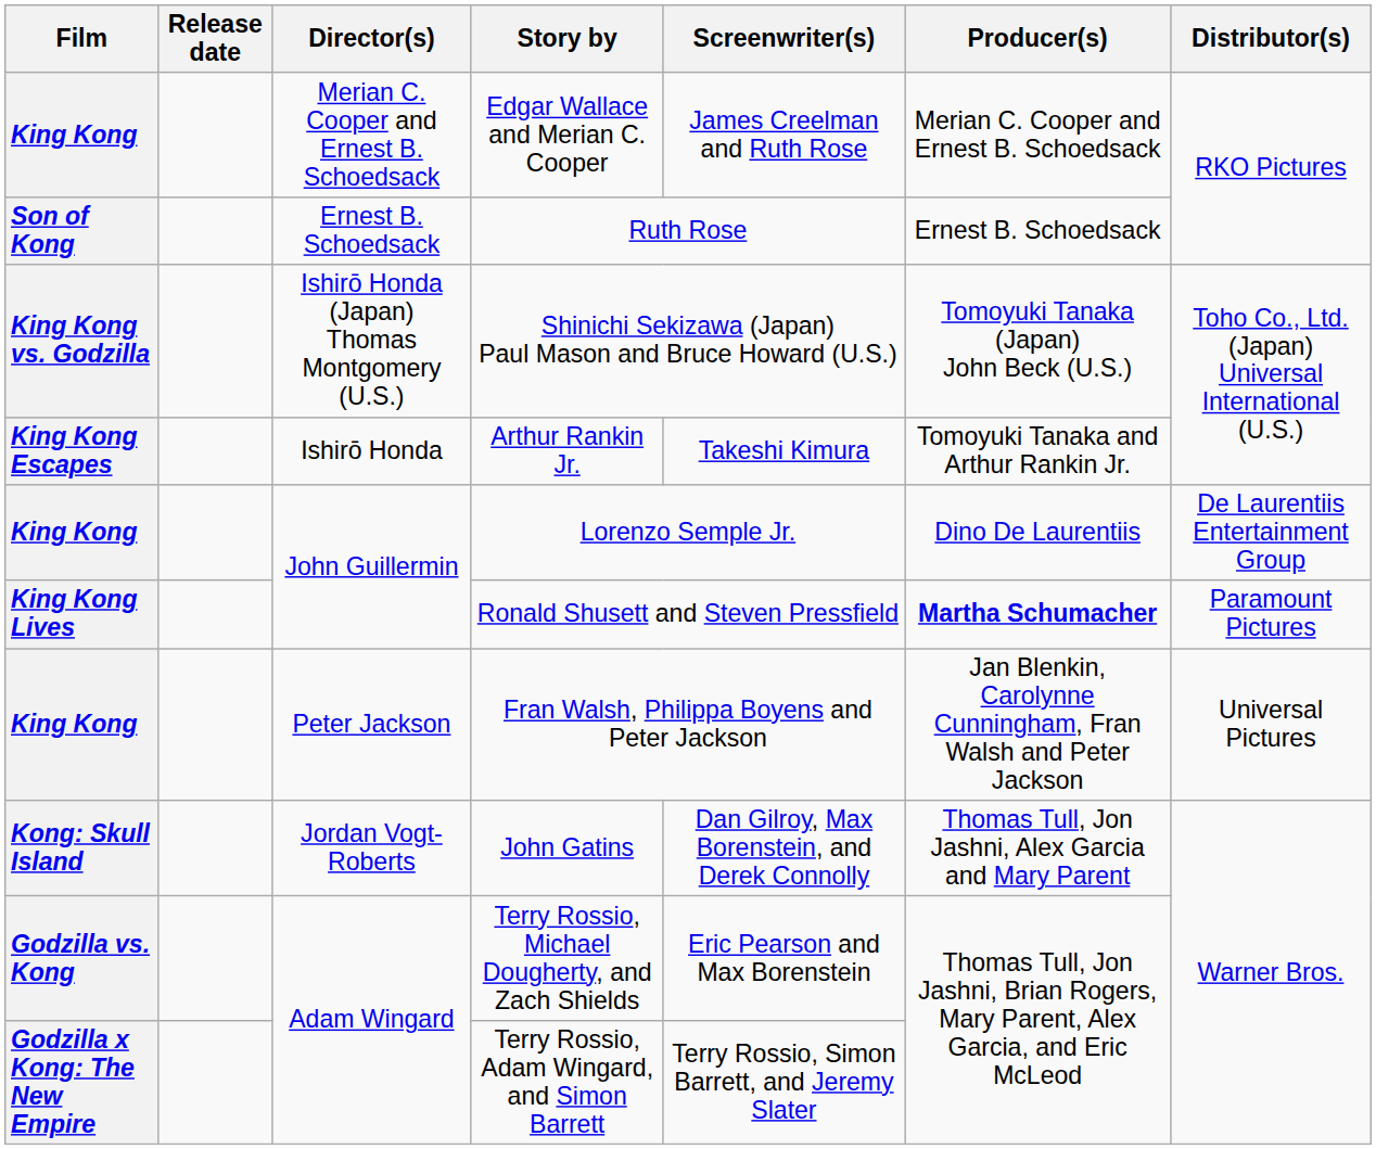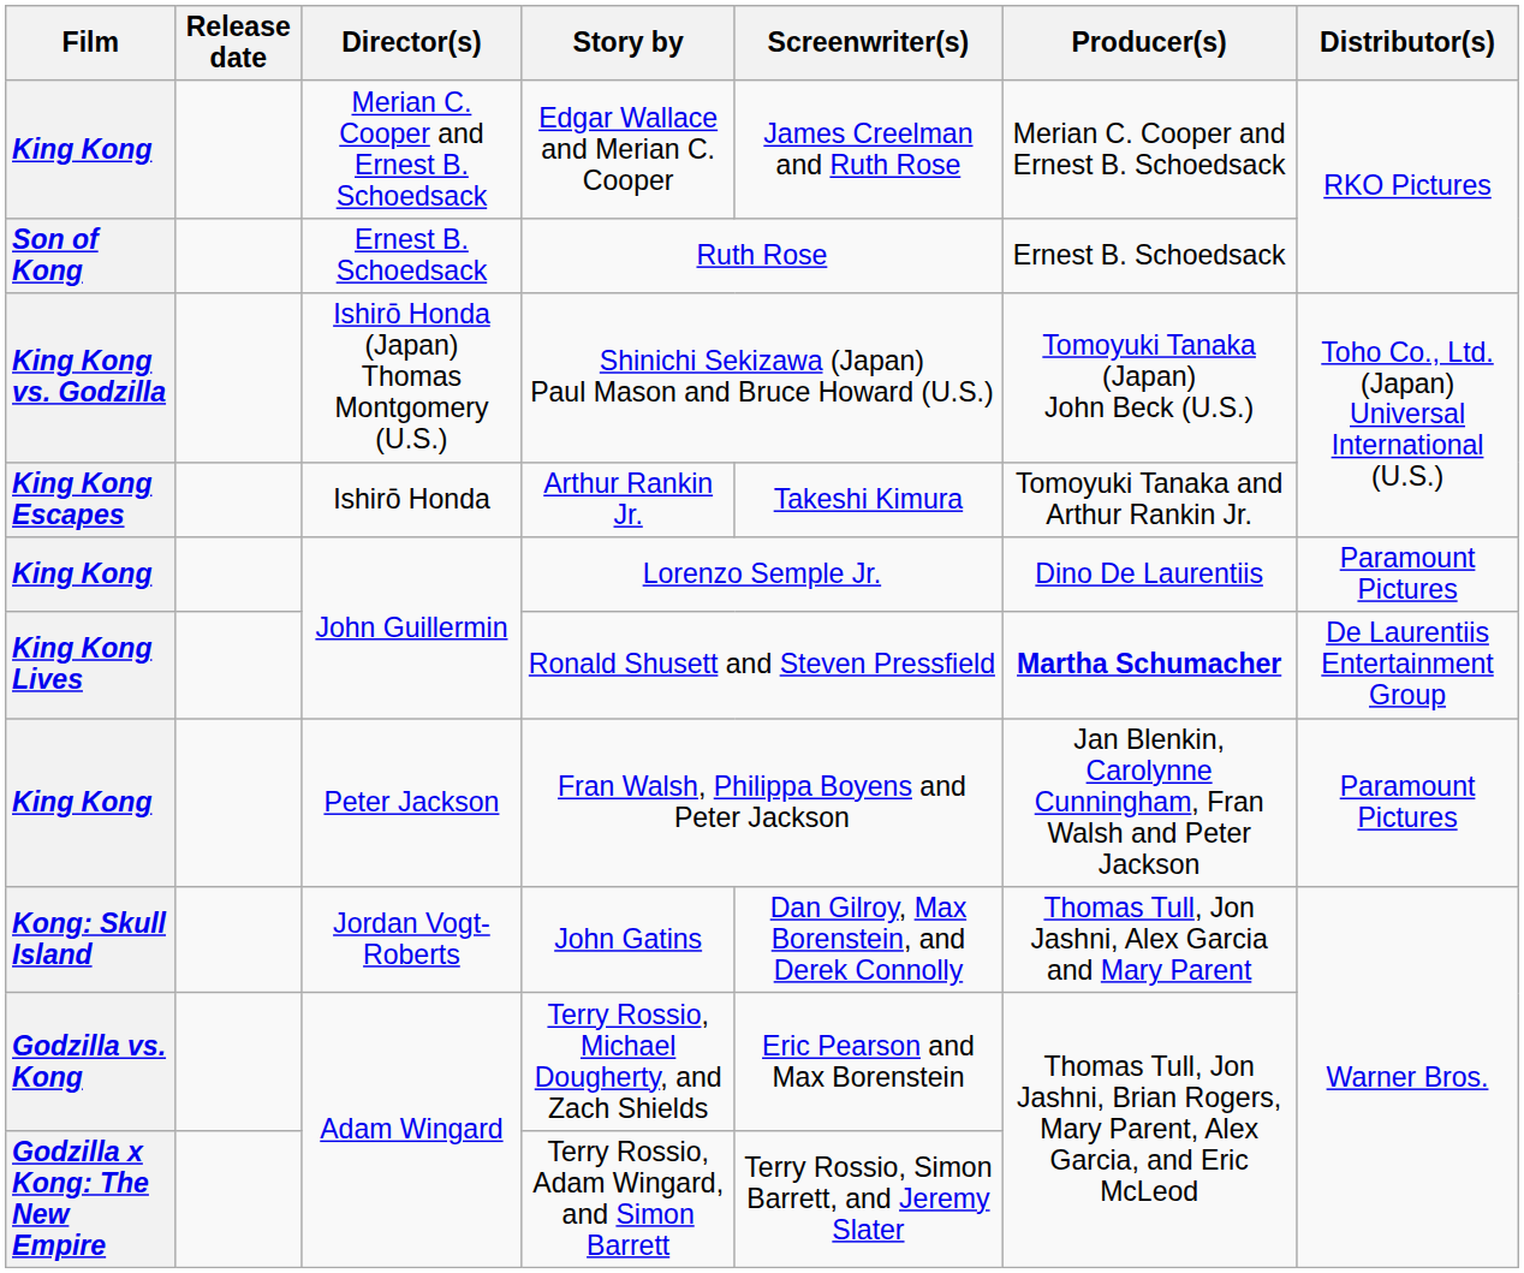 <table class="wikitable plainrowheaders" style="text-align:center; width:99%;">
 <tr>
 <th>Film</th>
 <th>Release date</th>
 <th>Director(s)</th>
 <th>Story by</th>
 <th>Screenwriter(s)</th>
 <th>Producer(s)</th>
 <th>Distributor(s)</th>
 </tr>
 <tr>
 <th scope="row" style="text-align:left"><em><a href='#'>King Kong</a></em></th>
 <td style="text-align:left"></td>
 <td><a href='#'>Merian C. Cooper</a> and <a href='#'>Ernest B. Schoedsack</a></td>
 <td><a href='#'>Edgar Wallace</a> and Merian C. Cooper</td>
 <td><a href='#'>James Creelman</a> and <a href='#'>Ruth Rose</a></td>
 <td>Merian C. Cooper and Ernest B. Schoedsack</td>
 <td rowspan="2"><a href='#'>RKO Pictures</a></td>
 </tr>
 <tr>
 <th scope="row" style="text-align:left"><em><a href='#'>Son of Kong</a></em></th>
 <td style="text-align:left"></td>
 <td><a href='#'>Ernest B. Schoedsack</a></td>
 <td colspan="2"><a href='#'>Ruth Rose</a></td>
 <td>Ernest B. Schoedsack</td>
 </tr>
 <tr>
 <th scope="row" style="text-align:left"><em><a href='#'>King Kong vs. Godzilla</a></em></th>
 <td style="text-align:left"></td>
 <td><a href='#'>Ishirō Honda</a> (Japan)<br>Thomas Montgomery (U.S.)</td>
 <td colspan="2"><a href='#'>Shinichi Sekizawa</a> (Japan)<br>Paul Mason and Bruce Howard (U.S.)</td>
 <td><a href='#'>Tomoyuki Tanaka</a> (Japan)<br>John Beck (U.S.)</td>
 <td rowspan="2"><a href='#'>Toho Co., Ltd.</a> (Japan)<br><a href='#'>Universal International</a> (U.S.)</td>
 </tr>
 <tr>
 <th scope="row" style="text-align:left"><em><a href='#'>King Kong Escapes</a></em></th>
 <td style="text-align:left"></td>
 <td>Ishirō Honda</td>
 <td><a href='#'>Arthur Rankin Jr.</a></td>
 <td><a href='#'>Takeshi Kimura</a></td>
 <td>Tomoyuki Tanaka and Arthur Rankin Jr.</td>
 </tr>
 <tr>
 <th scope="row" style="text-align:left"><em><a href='#'>King Kong</a></em></th>
 <td style="text-align:left"></td>
 <td rowspan="2"><a href='#'>John Guillermin</a></td>
 <td colspan="2"><a href='#'>Lorenzo Semple Jr.</a></td>
 <td><a href='#'>Dino De Laurentiis</a></td>
-<td><a href='#'>De Laurentiis Entertainment Group</a></td>
+<td><a href='#'>Paramount Pictures</a></td>
 </tr>
 <tr>
 <th scope="row" style="text-align:left"><em><a href='#'>King Kong Lives</a></em></th>
 <td style="text-align:left"></td>
 <td colspan="2"><a href='#'>Ronald Shusett</a> and <a href='#'>Steven Pressfield</a></td>
 <td><strong><a href='#'>Martha Schumacher</a></strong></td>
-<td><a href='#'>Paramount Pictures</a></td>
+<td><a href='#'>De Laurentiis Entertainment Group</a></td>
 </tr>
 <tr>
 <th scope="row" style="text-align:left"><em><a href='#'>King Kong</a></em></th>
 <td style="text-align:left"></td>
 <td><a href='#'>Peter Jackson</a></td>
 <td colspan="2"><a href='#'>Fran Walsh</a>, <a href='#'>Philippa Boyens</a> and Peter Jackson</td>
 <td>Jan Blenkin, <a href='#'>Carolynne Cunningham</a>, Fran Walsh and Peter Jackson</td>
-<td>Universal Pictures</td>
+<td><a href='#'>Paramount Pictures</a></td>
 </tr>
 <tr>
 <th scope="row" style="text-align:left"><em><a href='#'>Kong: Skull Island</a></em></th>
 <td style="text-align:left"></td>
 <td><a href='#'>Jordan Vogt-Roberts</a></td>
 <td><a href='#'>John Gatins</a></td>
 <td><a href='#'>Dan Gilroy</a>, <a href='#'>Max Borenstein</a>, and <a href='#'>Derek Connolly</a></td>
 <td><a href='#'>Thomas Tull</a>, Jon Jashni, Alex Garcia and <a href='#'>Mary Parent</a></td>
 <td rowspan="3"><a href='#'>Warner Bros.</a></td>
 </tr>
 <tr>
 <th scope="row" style="text-align:left"><em><a href='#'>Godzilla vs. Kong</a></em></th>
 <td style="text-align:left"></td>
 <td rowspan=2><a href='#'>Adam Wingard</a></td>
 <td><a href='#'>Terry Rossio</a>, <a href='#'>Michael Dougherty</a>, and Zach Shields</td>
 <td><a href='#'>Eric Pearson</a> and Max Borenstein</td>
 <td rowspan=2>Thomas Tull, Jon Jashni, Brian Rogers, Mary Parent, Alex Garcia, and Eric McLeod</td>
 </tr>
 <tr>
 <th scope="row" style="text-align:left"><em><a href='#'>Godzilla x Kong: The New Empire</a></em></th>
 <td style="text-align:left"></td>
 <td>Terry Rossio, Adam Wingard, and <a href='#'>Simon Barrett</a></td>
 <td>Terry Rossio, Simon Barrett, and <a href='#'>Jeremy Slater</a></td>
 </tr>
 </table>
